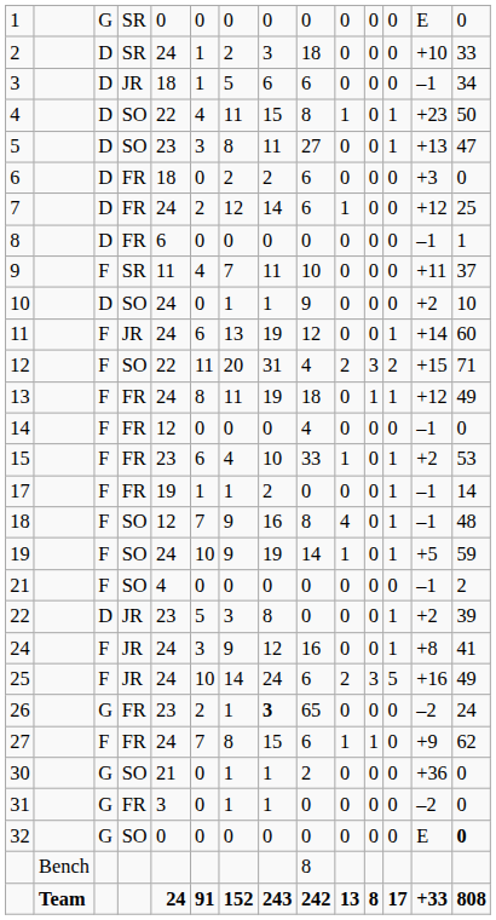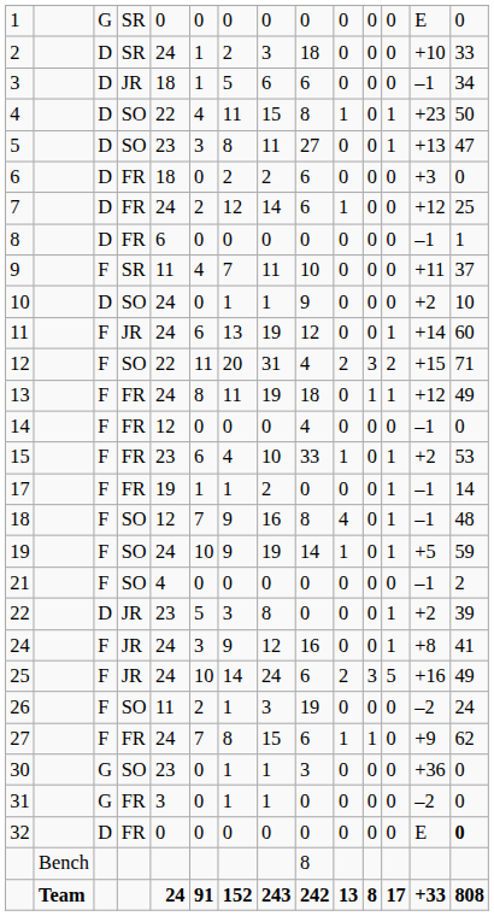 <table class="wikitable sortable">
 <tr>
 </tr>
 <tr>
 <td>1</td>
 <td></td>
 <td>G</td>
 <td>SR</td>
 <td>0</td>
 <td>0</td>
 <td>0</td>
 <td>0</td>
 <td>0</td>
 <td>0</td>
 <td>0</td>
 <td>0</td>
 <td>E</td>
 <td>0</td>
 </tr>
 <tr>
 <td>2</td>
 <td></td>
 <td>D</td>
 <td>SR</td>
 <td>24</td>
 <td>1</td>
 <td>2</td>
 <td>3</td>
 <td>18</td>
 <td>0</td>
 <td>0</td>
 <td>0</td>
 <td>+10</td>
 <td>33</td>
 </tr>
 <tr>
 <td>3</td>
 <td></td>
 <td>D</td>
 <td>JR</td>
 <td>18</td>
 <td>1</td>
 <td>5</td>
 <td>6</td>
 <td>6</td>
 <td>0</td>
 <td>0</td>
 <td>0</td>
 <td>–1</td>
 <td>34</td>
 </tr>
 <tr>
 <td>4</td>
 <td></td>
 <td>D</td>
 <td>SO</td>
 <td>22</td>
 <td>4</td>
 <td>11</td>
 <td>15</td>
 <td>8</td>
 <td>1</td>
 <td>0</td>
 <td>1</td>
 <td>+23</td>
 <td>50</td>
 </tr>
 <tr>
 <td>5</td>
 <td></td>
 <td>D</td>
 <td>SO</td>
 <td>23</td>
 <td>3</td>
 <td>8</td>
 <td>11</td>
 <td>27</td>
 <td>0</td>
 <td>0</td>
 <td>1</td>
 <td>+13</td>
 <td>47</td>
 </tr>
 <tr>
 <td>6</td>
 <td></td>
 <td>D</td>
 <td>FR</td>
 <td>18</td>
 <td>0</td>
 <td>2</td>
 <td>2</td>
 <td>6</td>
 <td>0</td>
 <td>0</td>
 <td>0</td>
 <td>+3</td>
 <td>0</td>
 </tr>
 <tr>
 <td>7</td>
 <td></td>
 <td>D</td>
 <td>FR</td>
 <td>24</td>
 <td>2</td>
 <td>12</td>
 <td>14</td>
 <td>6</td>
 <td>1</td>
 <td>0</td>
 <td>0</td>
 <td>+12</td>
 <td>25</td>
 </tr>
 <tr>
 <td>8</td>
 <td></td>
 <td>D</td>
 <td>FR</td>
 <td>6</td>
 <td>0</td>
 <td>0</td>
 <td>0</td>
 <td>0</td>
 <td>0</td>
 <td>0</td>
 <td>0</td>
 <td>–1</td>
 <td>1</td>
 </tr>
 <tr>
 <td>9</td>
 <td></td>
 <td>F</td>
 <td>SR</td>
 <td>11</td>
 <td>4</td>
 <td>7</td>
 <td>11</td>
 <td>10</td>
 <td>0</td>
 <td>0</td>
 <td>0</td>
 <td>+11</td>
 <td>37</td>
 </tr>
 <tr>
 <td>10</td>
 <td></td>
 <td>D</td>
 <td>SO</td>
 <td>24</td>
 <td>0</td>
 <td>1</td>
 <td>1</td>
 <td>9</td>
 <td>0</td>
 <td>0</td>
 <td>0</td>
 <td>+2</td>
 <td>10</td>
 </tr>
 <tr>
 <td>11</td>
 <td></td>
 <td>F</td>
 <td>JR</td>
 <td>24</td>
 <td>6</td>
 <td>13</td>
 <td>19</td>
 <td>12</td>
 <td>0</td>
 <td>0</td>
 <td>1</td>
 <td>+14</td>
 <td>60</td>
 </tr>
 <tr>
 <td>12</td>
 <td></td>
 <td>F</td>
 <td>SO</td>
 <td>22</td>
 <td>11</td>
 <td>20</td>
 <td>31</td>
 <td>4</td>
 <td>2</td>
 <td>3</td>
 <td>2</td>
 <td>+15</td>
 <td>71</td>
 </tr>
 <tr>
 <td>13</td>
 <td></td>
 <td>F</td>
 <td>FR</td>
 <td>24</td>
 <td>8</td>
 <td>11</td>
 <td>19</td>
 <td>18</td>
 <td>0</td>
 <td>1</td>
 <td>1</td>
 <td>+12</td>
 <td>49</td>
 </tr>
 <tr>
 <td>14</td>
 <td></td>
 <td>F</td>
 <td>FR</td>
 <td>12</td>
 <td>0</td>
 <td>0</td>
 <td>0</td>
 <td>4</td>
 <td>0</td>
 <td>0</td>
 <td>0</td>
 <td>–1</td>
 <td>0</td>
 </tr>
 <tr>
 <td>15</td>
 <td></td>
 <td>F</td>
 <td>FR</td>
 <td>23</td>
 <td>6</td>
 <td>4</td>
 <td>10</td>
 <td>33</td>
 <td>1</td>
 <td>0</td>
 <td>1</td>
 <td>+2</td>
 <td>53</td>
 </tr>
 <tr>
 <td>17</td>
 <td></td>
 <td>F</td>
 <td>FR</td>
 <td>19</td>
 <td>1</td>
 <td>1</td>
 <td>2</td>
 <td>0</td>
 <td>0</td>
 <td>0</td>
 <td>1</td>
 <td>–1</td>
 <td>14</td>
 </tr>
 <tr>
 <td>18</td>
 <td></td>
 <td>F</td>
 <td>SO</td>
 <td>12</td>
 <td>7</td>
 <td>9</td>
 <td>16</td>
 <td>8</td>
 <td>4</td>
 <td>0</td>
 <td>1</td>
 <td>–1</td>
 <td>48</td>
 </tr>
 <tr>
 <td>19</td>
 <td></td>
 <td>F</td>
 <td>SO</td>
 <td>24</td>
 <td>10</td>
 <td>9</td>
 <td>19</td>
 <td>14</td>
 <td>1</td>
 <td>0</td>
 <td>1</td>
 <td>+5</td>
 <td>59</td>
 </tr>
 <tr>
 <td>21</td>
 <td></td>
 <td>F</td>
 <td>SO</td>
 <td>4</td>
 <td>0</td>
 <td>0</td>
 <td>0</td>
 <td>0</td>
 <td>0</td>
 <td>0</td>
 <td>0</td>
 <td>–1</td>
 <td>2</td>
 </tr>
 <tr>
 <td>22</td>
 <td></td>
 <td>D</td>
 <td>JR</td>
 <td>23</td>
 <td>5</td>
 <td>3</td>
 <td>8</td>
 <td>0</td>
 <td>0</td>
 <td>0</td>
 <td>1</td>
 <td>+2</td>
 <td>39</td>
 </tr>
 <tr>
 <td>24</td>
 <td></td>
 <td>F</td>
 <td>JR</td>
 <td>24</td>
 <td>3</td>
 <td>9</td>
 <td>12</td>
 <td>16</td>
 <td>0</td>
 <td>0</td>
 <td>1</td>
 <td>+8</td>
 <td>41</td>
 </tr>
 <tr>
 <td>25</td>
 <td></td>
 <td>F</td>
 <td>JR</td>
 <td>24</td>
 <td>10</td>
 <td>14</td>
 <td>24</td>
 <td>6</td>
 <td>2</td>
 <td>3</td>
 <td>5</td>
 <td>+16</td>
 <td>49</td>
 </tr>
 <tr>
 <td>26</td>
 <td></td>
-<td>G</td>
-<td>FR</td>
-<td>23</td>
+<td>F</td>
+<td>SO</td>
+<td>11</td>
 <td>2</td>
 <td>1</td>
-<td><strong>3</strong></td>
-<td>65</td>
+<td>3</td>
+<td>19</td>
 <td>0</td>
 <td>0</td>
 <td>0</td>
 <td>–2</td>
 <td>24</td>
 </tr>
 <tr>
 <td>27</td>
 <td></td>
 <td>F</td>
 <td>FR</td>
 <td>24</td>
 <td>7</td>
 <td>8</td>
 <td>15</td>
 <td>6</td>
 <td>1</td>
 <td>1</td>
 <td>0</td>
 <td>+9</td>
 <td>62</td>
 </tr>
 <tr>
 <td>30</td>
 <td></td>
 <td>G</td>
 <td>SO</td>
-<td>21</td>
+<td>23</td>
 <td>0</td>
 <td>1</td>
 <td>1</td>
-<td>2</td>
+<td>3</td>
 <td>0</td>
 <td>0</td>
 <td>0</td>
 <td>+36</td>
 <td>0</td>
 </tr>
 <tr>
 <td>31</td>
 <td></td>
 <td>G</td>
 <td>FR</td>
 <td>3</td>
 <td>0</td>
 <td>1</td>
 <td>1</td>
 <td>0</td>
 <td>0</td>
 <td>0</td>
 <td>0</td>
 <td>–2</td>
 <td>0</td>
 </tr>
 <tr>
 <td>32</td>
 <td></td>
-<td>G</td>
-<td>SO</td>
+<td>D</td>
+<td>FR</td>
 <td>0</td>
 <td>0</td>
 <td>0</td>
 <td>0</td>
 <td>0</td>
 <td>0</td>
 <td>0</td>
 <td>0</td>
 <td>E</td>
 <td><strong>0</strong></td>
 </tr>
 <tr>
 <td> </td>
 <td>Bench</td>
 <td></td>
 <td></td>
 <td></td>
 <td></td>
 <td></td>
 <td></td>
 <td>8</td>
 <td></td>
 <td></td>
 <td></td>
 <td></td>
 <td></td>
 </tr>
 <tr class="sortbottom">
 <td></td>
 <td><strong>Team</strong></td>
 <td></td>
 <td></td>
 <td>  <strong>24</strong></td>
 <td><strong>91</strong></td>
 <td><strong>152</strong></td>
 <td><strong>243</strong></td>
 <td><strong>242</strong></td>
 <td><strong>13</strong></td>
 <td><strong>8</strong></td>
 <td><strong>17</strong></td>
 <td><strong>+33</strong></td>
 <td><strong>808</strong></td>
 </tr>
 </table>
